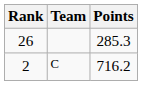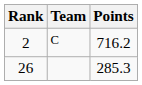 <table class=wikitable style="text-align:center;">
 <tr>
 <th>Rank</th>
 <th>Team</th>
 <th>Points</th>
 </tr>
 <tr>
+<td>2</td>
+<td align=left><sup>C</sup></td>
+<td>716.2</td>
+</tr>
+<tr>
 <td>26</td>
 <td align=left></td>
 <td>285.3</td>
 </tr>
-<tr>
-<td>2</td>
-<td align=left><sup>C</sup></td>
-<td>716.2</td>
-</tr>
 </table>
